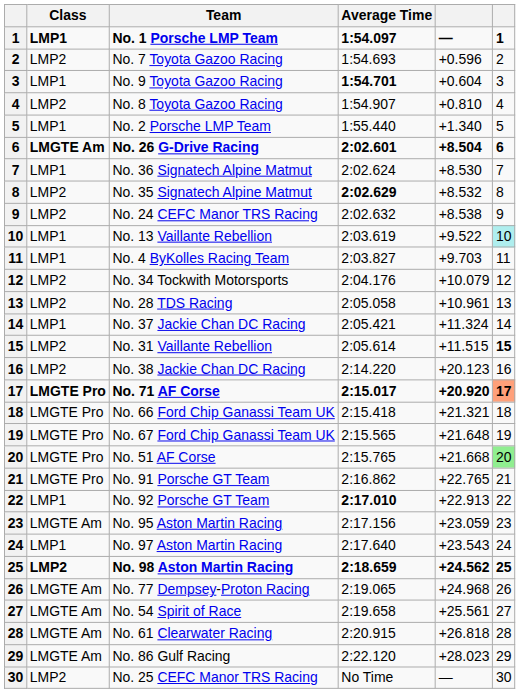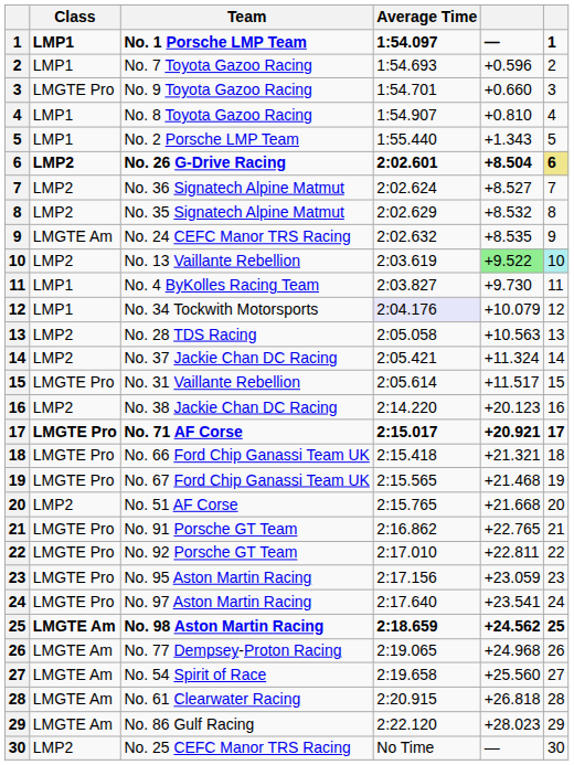 <table class="wikitable" style="font-size: 90%;">
 <tr>
 <th scope="col"></th>
 <th scope="col">Class</th>
 <th scope="col">Team</th>
 <th scope="col">Average Time</th>
 <th scope="col"></th>
 <th scope="col"></th>
 </tr>
 <tr style="font-weight:bold">
 <th scope="row">1</th>
 <td>LMP1</td>
 <td>No. 1 <a href='#'>Porsche LMP Team</a></td>
 <td>1:54.097</td>
 <td>—</td>
 <td>1</td>
 </tr>
 <tr>
 <th scope="row">2</th>
-<td>LMP2</td>
+<td>LMP1</td>
 <td>No. 7 <a href='#'>Toyota Gazoo Racing</a></td>
 <td>1:54.693</td>
 <td>+0.596</td>
 <td>2</td>
 </tr>
 <tr>
 <th scope="row">3</th>
-<td>LMP1</td>
+<td>LMGTE Pro</td>
 <td>No. 9 <a href='#'>Toyota Gazoo Racing</a></td>
-<td><strong>1:54.701</strong></td>
-<td>+0.604</td>
+<td>1:54.701</td>
+<td>+0.660</td>
 <td>3</td>
 </tr>
 <tr>
 <th scope="row">4</th>
-<td>LMP2</td>
+<td>LMP1</td>
 <td>No. 8 <a href='#'>Toyota Gazoo Racing</a></td>
 <td>1:54.907</td>
 <td>+0.810</td>
 <td>4</td>
 </tr>
 <tr>
 <th scope="row">5</th>
 <td>LMP1</td>
 <td>No. 2 <a href='#'>Porsche LMP Team</a></td>
 <td>1:55.440</td>
-<td>+1.340</td>
+<td>+1.343</td>
 <td>5</td>
 </tr>
 <tr style="font-weight:bold">
 <th scope="row">6</th>
-<td>LMGTE Am</td>
+<td>LMP2</td>
 <td>No. 26 <a href='#'>G-Drive Racing</a></td>
 <td>2:02.601</td>
 <td>+8.504</td>
-<td>6</td>
+<td style="background: khaki;">6</td>
 </tr>
 <tr>
 <th scope="row">7</th>
-<td>LMP1</td>
+<td>LMP2</td>
 <td>No. 36 <a href='#'>Signatech Alpine Matmut</a></td>
 <td>2:02.624</td>
-<td>+8.530</td>
+<td>+8.527</td>
 <td>7</td>
 </tr>
 <tr>
 <th scope="row">8</th>
 <td>LMP2</td>
 <td>No. 35 <a href='#'>Signatech Alpine Matmut</a></td>
-<td><strong>2:02.629</strong></td>
+<td>2:02.629</td>
 <td>+8.532</td>
 <td>8</td>
 </tr>
 <tr>
 <th scope="row">9</th>
-<td>LMP2</td>
+<td>LMGTE Am</td>
 <td>No. 24 <a href='#'>CEFC Manor TRS Racing</a></td>
 <td>2:02.632</td>
-<td>+8.538</td>
+<td>+8.535</td>
 <td>9</td>
 </tr>
 <tr>
 <th scope="row">10</th>
-<td>LMP1</td>
+<td>LMP2</td>
 <td>No. 13 <a href='#'>Vaillante Rebellion</a></td>
 <td>2:03.619</td>
-<td>+9.522</td>
+<td style="background: lightgreen;">+9.522</td>
 <td style="background: paleturquoise;">10</td>
 </tr>
 <tr>
 <th scope="row">11</th>
 <td>LMP1</td>
 <td>No. 4 <a href='#'>ByKolles Racing Team</a></td>
 <td>2:03.827</td>
-<td>+9.703</td>
+<td>+9.730</td>
 <td>11</td>
 </tr>
 <tr>
 <th scope="row">12</th>
-<td>LMP2</td>
+<td>LMP1</td>
 <td>No. 34 Tockwith Motorsports</td>
-<td>2:04.176</td>
+<td style="background: lavender;">2:04.176</td>
 <td>+10.079</td>
 <td>12</td>
 </tr>
 <tr>
 <th scope="row">13</th>
 <td>LMP2</td>
 <td>No. 28 <a href='#'>TDS Racing</a></td>
 <td>2:05.058</td>
-<td>+10.961</td>
+<td>+10.563</td>
 <td>13</td>
 </tr>
 <tr>
 <th scope="row">14</th>
-<td>LMP1</td>
+<td>LMP2</td>
 <td>No. 37 <a href='#'>Jackie Chan DC Racing</a></td>
 <td>2:05.421</td>
 <td>+11.324</td>
 <td>14</td>
 </tr>
 <tr>
 <th scope="row">15</th>
-<td>LMP2</td>
+<td>LMGTE Pro</td>
 <td>No. 31 <a href='#'>Vaillante Rebellion</a></td>
 <td>2:05.614</td>
-<td>+11.515</td>
-<td><strong>15</strong></td>
+<td>+11.517</td>
+<td>15</td>
 </tr>
 <tr>
 <th scope="row">16</th>
 <td>LMP2</td>
 <td>No. 38 <a href='#'>Jackie Chan DC Racing</a></td>
 <td>2:14.220</td>
 <td>+20.123</td>
 <td>16</td>
 </tr>
 <tr style="font-weight:bold">
 <th scope="row">17</th>
 <td>LMGTE Pro</td>
 <td>No. 71 <a href='#'>AF Corse</a></td>
 <td>2:15.017</td>
-<td>+20.920</td>
-<td style="background: lightsalmon;">17</td>
+<td>+20.921</td>
+<td>17</td>
 </tr>
 <tr>
 <th scope="row">18</th>
 <td>LMGTE Pro</td>
 <td>No. 66 <a href='#'>Ford Chip Ganassi Team UK</a></td>
 <td>2:15.418</td>
 <td>+21.321</td>
 <td>18</td>
 </tr>
 <tr>
 <th scope="row">19</th>
 <td>LMGTE Pro</td>
 <td>No. 67 <a href='#'>Ford Chip Ganassi Team UK</a></td>
 <td>2:15.565</td>
-<td>+21.648</td>
+<td>+21.468</td>
 <td>19</td>
 </tr>
 <tr>
 <th scope="row">20</th>
-<td>LMGTE Pro</td>
+<td>LMP2</td>
 <td>No. 51 <a href='#'>AF Corse</a></td>
 <td>2:15.765</td>
 <td>+21.668</td>
-<td style="background: lightgreen;">20</td>
+<td>20</td>
 </tr>
 <tr>
 <th scope="row">21</th>
 <td>LMGTE Pro</td>
 <td>No. 91 <a href='#'>Porsche GT Team</a></td>
 <td>2:16.862</td>
 <td>+22.765</td>
 <td>21</td>
 </tr>
 <tr>
 <th scope="row">22</th>
-<td>LMP1</td>
+<td>LMGTE Pro</td>
 <td>No. 92 <a href='#'>Porsche GT Team</a></td>
-<td><strong>2:17.010</strong></td>
-<td>+22.913</td>
+<td>2:17.010</td>
+<td>+22.811</td>
 <td>22</td>
 </tr>
 <tr>
 <th scope="row">23</th>
-<td>LMGTE Am</td>
+<td>LMGTE Pro</td>
 <td>No. 95 <a href='#'>Aston Martin Racing</a></td>
 <td>2:17.156</td>
 <td>+23.059</td>
 <td>23</td>
 </tr>
 <tr>
 <th scope="row">24</th>
-<td>LMP1</td>
+<td>LMGTE Pro</td>
 <td>No. 97 <a href='#'>Aston Martin Racing</a></td>
 <td>2:17.640</td>
-<td>+23.543</td>
+<td>+23.541</td>
 <td>24</td>
 </tr>
 <tr style="font-weight:bold">
 <th scope="row">25</th>
-<td>LMP2</td>
+<td>LMGTE Am</td>
 <td>No. 98 <a href='#'>Aston Martin Racing</a></td>
 <td>2:18.659</td>
 <td>+24.562</td>
 <td>25</td>
 </tr>
 <tr>
 <th scope="row">26</th>
 <td>LMGTE Am</td>
 <td>No. 77 <a href='#'>Dempsey</a>-<a href='#'>Proton Racing</a></td>
 <td>2:19.065</td>
 <td>+24.968</td>
 <td>26</td>
 </tr>
 <tr>
 <th scope="row">27</th>
 <td>LMGTE Am</td>
 <td>No. 54 <a href='#'>Spirit of Race</a></td>
 <td>2:19.658</td>
-<td>+25.561</td>
+<td>+25.560</td>
 <td>27</td>
 </tr>
 <tr>
 <th scope="row">28</th>
 <td>LMGTE Am</td>
 <td>No. 61 <a href='#'>Clearwater Racing</a></td>
 <td>2:20.915</td>
 <td>+26.818</td>
 <td>28</td>
 </tr>
 <tr>
 <th scope="row">29</th>
 <td>LMGTE Am</td>
 <td>No. 86 Gulf Racing</td>
 <td>2:22.120</td>
 <td>+28.023</td>
 <td>29</td>
 </tr>
 <tr>
 <th scope="row">30</th>
 <td>LMP2</td>
 <td>No. 25 <a href='#'>CEFC Manor TRS Racing</a></td>
 <td>No Time</td>
 <td>—</td>
 <td>30</td>
 </tr>
 </table>
